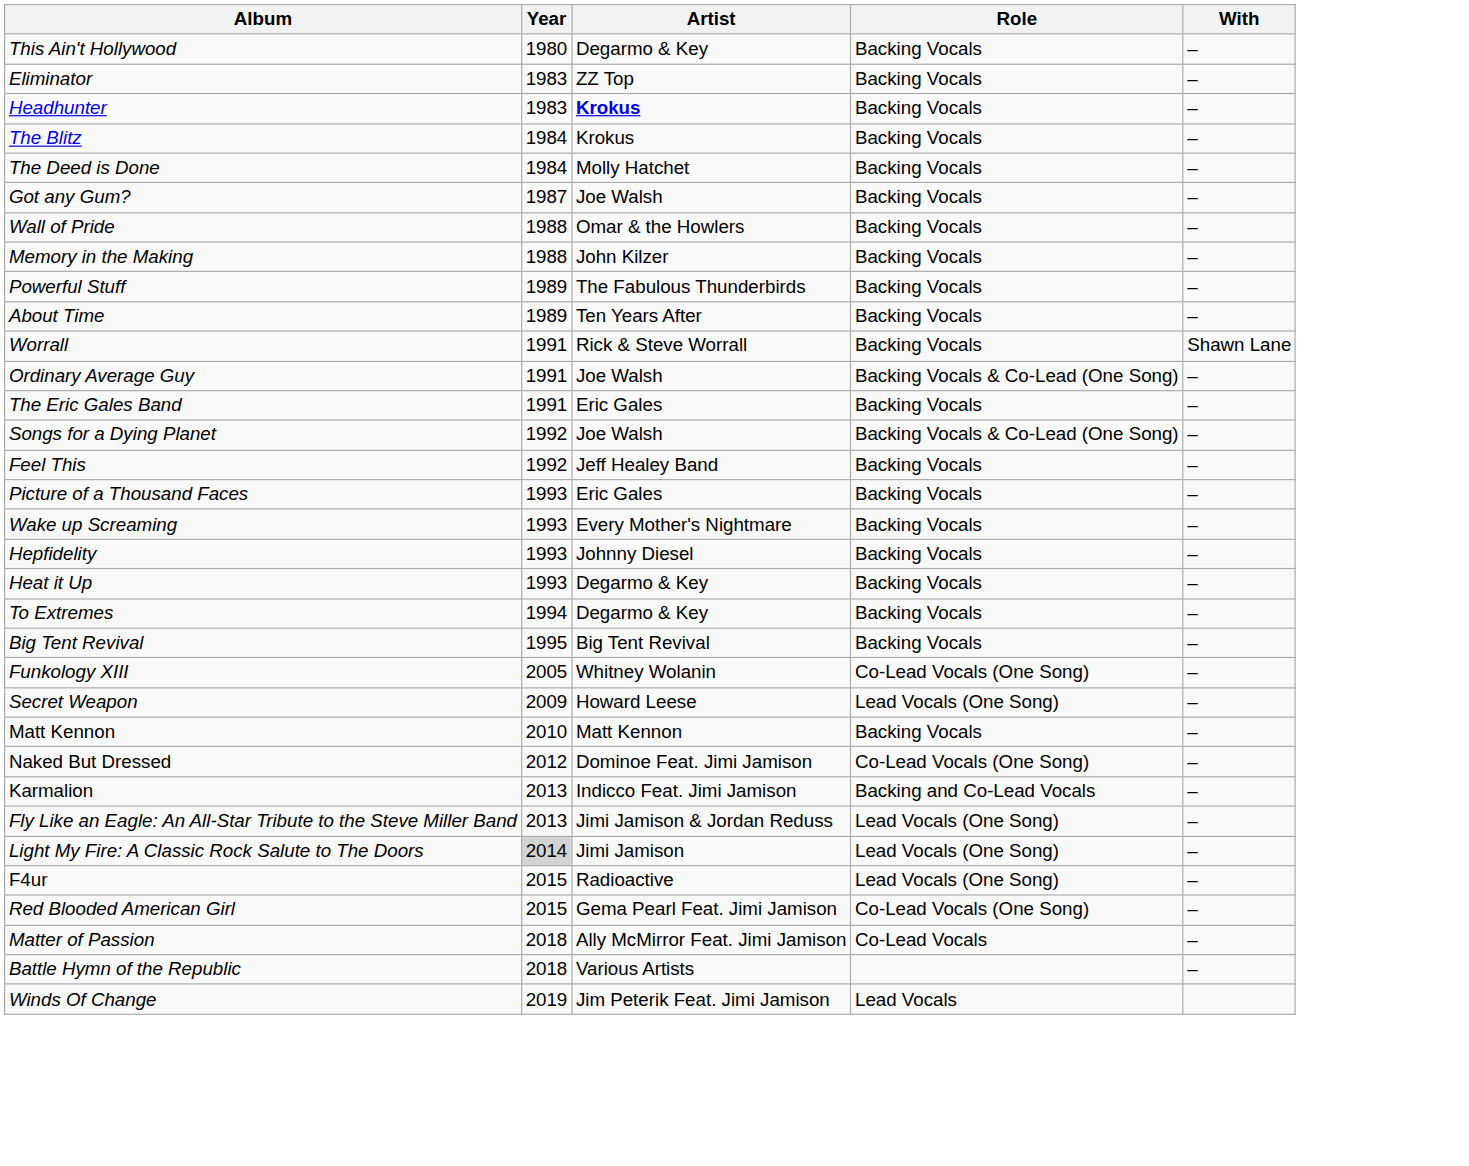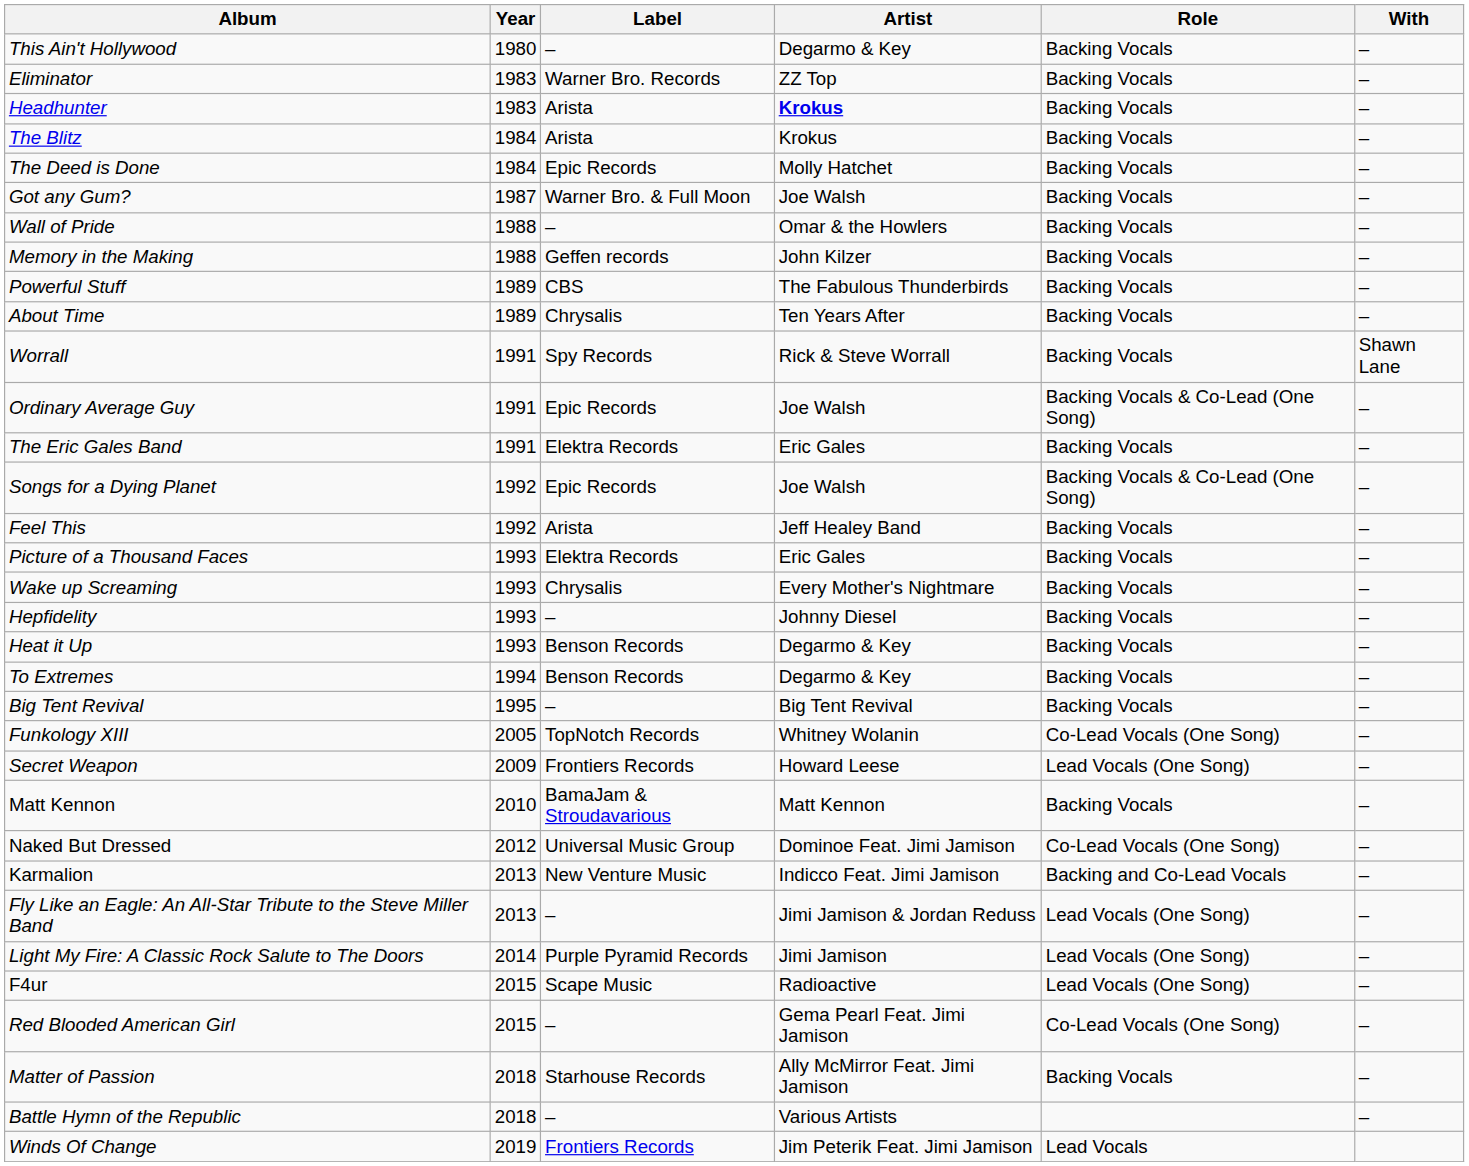 <table class="wikitable">
 <tr>
 <th>Album</th>
 <th>Year</th>
+<th>Label</th>
 <th>Artist</th>
 <th>Role</th>
 <th>With</th>
 </tr>
 <tr>
 <td><em>This Ain't Hollywood</em></td>
 <td>1980</td>
+<td>–</td>
 <td>Degarmo & Key</td>
 <td>Backing Vocals</td>
 <td>–</td>
 </tr>
 <tr>
 <td><em>Eliminator</em></td>
 <td>1983</td>
+<td>Warner Bro. Records</td>
 <td>ZZ Top</td>
 <td>Backing Vocals</td>
 <td>–</td>
 </tr>
 <tr>
 <td><em><a href='#'>Headhunter</a></em></td>
 <td>1983</td>
+<td>Arista</td>
 <td><strong><a href='#'>Krokus</a></strong></td>
 <td>Backing Vocals</td>
 <td>–</td>
 </tr>
 <tr>
 <td><em><a href='#'>The Blitz</a></em></td>
 <td>1984</td>
+<td>Arista</td>
 <td>Krokus</td>
 <td>Backing Vocals</td>
 <td>–</td>
 </tr>
 <tr>
 <td><em>The Deed is Done</em></td>
 <td>1984</td>
+<td>Epic Records</td>
 <td>Molly Hatchet</td>
 <td>Backing Vocals</td>
 <td>–</td>
 </tr>
 <tr>
 <td><em>Got any Gum?</em></td>
 <td>1987</td>
+<td>Warner Bro. & Full Moon</td>
 <td>Joe Walsh</td>
 <td>Backing Vocals</td>
 <td>–</td>
 </tr>
 <tr>
 <td><em>Wall of Pride</em></td>
 <td>1988</td>
+<td>–</td>
 <td>Omar & the Howlers</td>
 <td>Backing Vocals</td>
 <td>–</td>
 </tr>
 <tr>
 <td><em>Memory in the Making</em></td>
 <td>1988</td>
+<td>Geffen records</td>
 <td>John Kilzer</td>
 <td>Backing Vocals</td>
 <td>–</td>
 </tr>
 <tr>
 <td><em>Powerful Stuff</em></td>
 <td>1989</td>
+<td>CBS</td>
 <td>The Fabulous Thunderbirds</td>
 <td>Backing Vocals</td>
 <td>–</td>
 </tr>
 <tr>
 <td><em>About Time</em></td>
 <td>1989</td>
+<td>Chrysalis</td>
 <td>Ten Years After</td>
 <td>Backing Vocals</td>
 <td>–</td>
 </tr>
 <tr>
 <td><em>Worrall</em></td>
 <td>1991</td>
+<td>Spy Records</td>
 <td>Rick & Steve Worrall</td>
 <td>Backing Vocals</td>
 <td>Shawn Lane</td>
 </tr>
 <tr>
 <td><em>Ordinary Average Guy</em></td>
 <td>1991</td>
+<td>Epic Records</td>
 <td>Joe Walsh</td>
 <td>Backing Vocals & Co-Lead (One Song)</td>
 <td>–</td>
 </tr>
 <tr>
 <td><em>The Eric Gales Band</em></td>
 <td>1991</td>
+<td>Elektra Records</td>
 <td>Eric Gales</td>
 <td>Backing Vocals</td>
 <td>–</td>
 </tr>
 <tr>
 <td><em>Songs for a Dying Planet</em></td>
 <td>1992</td>
+<td>Epic Records</td>
 <td>Joe Walsh</td>
 <td>Backing Vocals & Co-Lead (One Song)</td>
 <td>–</td>
 </tr>
 <tr>
 <td><em>Feel This</em></td>
 <td>1992</td>
+<td>Arista</td>
 <td>Jeff Healey Band</td>
 <td>Backing Vocals</td>
 <td>–</td>
 </tr>
 <tr>
 <td><em>Picture of a Thousand Faces</em></td>
 <td>1993</td>
+<td>Elektra Records</td>
 <td>Eric Gales</td>
 <td>Backing Vocals</td>
 <td>–</td>
 </tr>
 <tr>
 <td><em>Wake up Screaming</em></td>
 <td>1993</td>
+<td>Chrysalis</td>
 <td>Every Mother's Nightmare</td>
 <td>Backing Vocals</td>
 <td>–</td>
 </tr>
 <tr>
 <td><em>Hepfidelity</em></td>
 <td>1993</td>
+<td>–</td>
 <td>Johnny Diesel</td>
 <td>Backing Vocals</td>
 <td>–</td>
 </tr>
 <tr>
 <td><em>Heat it Up</em></td>
 <td>1993</td>
+<td>Benson Records</td>
 <td>Degarmo & Key</td>
 <td>Backing Vocals</td>
 <td>–</td>
 </tr>
 <tr>
 <td><em>To Extremes</em></td>
 <td>1994</td>
+<td>Benson Records</td>
 <td>Degarmo & Key</td>
 <td>Backing Vocals</td>
 <td>–</td>
 </tr>
 <tr>
 <td><em>Big Tent Revival</em></td>
 <td>1995</td>
+<td>–</td>
 <td>Big Tent Revival</td>
 <td>Backing Vocals</td>
 <td>–</td>
 </tr>
 <tr>
 <td><em>Funkology XIII</em></td>
 <td>2005</td>
+<td>TopNotch Records</td>
 <td>Whitney Wolanin</td>
 <td>Co-Lead Vocals (One Song)</td>
 <td>–</td>
 </tr>
 <tr>
 <td><em>Secret Weapon</em></td>
 <td>2009</td>
+<td>Frontiers Records</td>
 <td>Howard Leese</td>
 <td>Lead Vocals (One Song)</td>
 <td>–</td>
 </tr>
 <tr>
 <td>Matt Kennon</td>
 <td>2010</td>
+<td>BamaJam & <a href='#'>Stroudavarious</a></td>
 <td>Matt Kennon</td>
 <td>Backing Vocals</td>
 <td>–</td>
 </tr>
 <tr>
 <td>Naked But Dressed</td>
 <td>2012</td>
+<td>Universal Music Group</td>
 <td>Dominoe Feat. Jimi Jamison</td>
 <td>Co-Lead Vocals (One Song)</td>
 <td>–</td>
 </tr>
 <tr>
 <td>Karmalion</td>
 <td>2013</td>
+<td>New Venture Music</td>
 <td>Indicco Feat. Jimi Jamison</td>
 <td>Backing and Co-Lead Vocals</td>
 <td>–</td>
 </tr>
 <tr>
 <td><em>Fly Like an Eagle: An All-Star Tribute to the Steve Miller Band</em></td>
 <td>2013</td>
+<td>–</td>
 <td>Jimi Jamison & Jordan Reduss</td>
 <td>Lead Vocals (One Song)</td>
 <td>–</td>
 </tr>
 <tr>
 <td><em>Light My Fire: A Classic Rock Salute to The Doors</em></td>
-<td style="background: lightgrey;">2014</td>
+<td>2014</td>
+<td>Purple Pyramid Records</td>
 <td>Jimi Jamison</td>
 <td>Lead Vocals (One Song)</td>
 <td>–</td>
 </tr>
 <tr>
 <td>F4ur</td>
 <td>2015</td>
+<td>Scape Music</td>
 <td>Radioactive</td>
 <td>Lead Vocals (One Song)</td>
 <td>–</td>
 </tr>
 <tr>
 <td><em>Red Blooded American Girl</em></td>
 <td>2015</td>
+<td>–</td>
 <td>Gema Pearl Feat. Jimi Jamison</td>
 <td>Co-Lead Vocals (One Song)</td>
 <td>–</td>
 </tr>
 <tr>
 <td><em>Matter of Passion</em></td>
 <td>2018</td>
+<td>Starhouse Records</td>
 <td>Ally McMirror Feat. Jimi Jamison</td>
-<td>Co-Lead Vocals</td>
+<td>Backing Vocals</td>
 <td>–</td>
 </tr>
 <tr>
 <td><em>Battle Hymn of the Republic</em></td>
 <td>2018</td>
+<td>–</td>
 <td>Various Artists</td>
 <td></td>
 <td>–</td>
 </tr>
 <tr>
 <td><em>Winds Of Change</em></td>
 <td>2019</td>
+<td><a href='#'>Frontiers Records</a></td>
 <td>Jim Peterik Feat. Jimi Jamison</td>
 <td>Lead Vocals</td>
 <td></td>
 </tr>
 </table>
